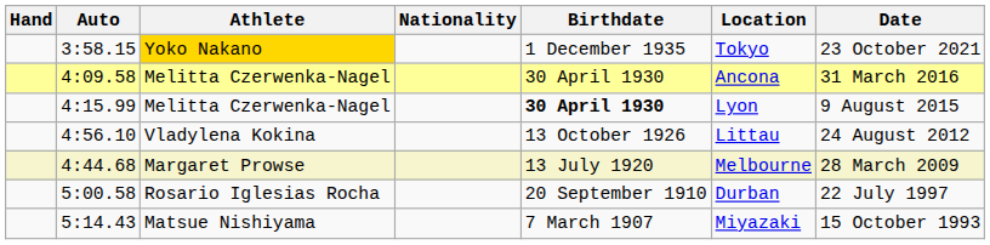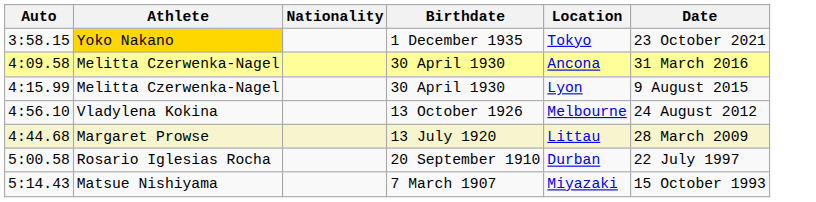 <table class="wikitable">
 <tr>
-<th>Hand</th>
 <th>Auto</th>
 <th>Athlete</th>
 <th>Nationality</th>
 <th>Birthdate</th>
 <th>Location</th>
 <th>Date</th>
 </tr>
 <tr>
-<td></td>
 <td>3:58.15</td>
 <td style="background: gold;">Yoko Nakano</td>
 <td></td>
 <td>1 December 1935</td>
 <td><a href='#'>Tokyo</a></td>
 <td>23 October 2021</td>
 </tr>
 <tr style="background:#ff9;">
-<td></td>
 <td>4:09.58 </td>
 <td>Melitta Czerwenka-Nagel</td>
 <td></td>
 <td>30 April 1930</td>
 <td><a href='#'>Ancona</a></td>
 <td>31 March 2016</td>
 </tr>
 <tr>
-<td></td>
 <td>4:15.99</td>
 <td>Melitta Czerwenka-Nagel</td>
 <td></td>
-<td><strong>30 April 1930</strong></td>
+<td>30 April 1930</td>
 <td><a href='#'>Lyon</a></td>
 <td>9 August 2015</td>
 </tr>
 <tr>
-<td></td>
 <td>4:56.10</td>
 <td>Vladylena Kokina</td>
 <td></td>
 <td>13 October 1926</td>
-<td><a href='#'>Littau</a></td>
+<td><a href='#'>Melbourne</a></td>
 <td>24 August 2012</td>
 </tr>
 <tr bgcolor=#f6F5CE>
-<td></td>
 <td>4:44.68</td>
 <td>Margaret Prowse</td>
 <td></td>
 <td>13 July 1920</td>
-<td><a href='#'>Melbourne</a></td>
+<td><a href='#'>Littau</a></td>
 <td>28 March 2009</td>
 </tr>
 <tr>
-<td></td>
 <td>5:00.58</td>
 <td>Rosario Iglesias Rocha</td>
 <td></td>
 <td>20 September 1910</td>
 <td><a href='#'>Durban</a></td>
 <td>22 July 1997</td>
 </tr>
 <tr>
-<td></td>
 <td>5:14.43</td>
 <td>Matsue Nishiyama</td>
 <td></td>
 <td>7 March 1907</td>
 <td><a href='#'>Miyazaki</a></td>
 <td>15 October 1993</td>
 </tr>
 </table>
